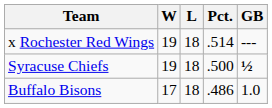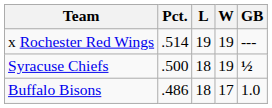 <table class="wikitable sortable">
 <tr>
 <th>Team</th>
+<th>Pct.</th>
+<th>L</th>
 <th>W</th>
-<th>L</th>
-<th>Pct.</th>
 <th>GB</th>
 </tr>
 <tr>
 <td>x <a href='#'>Rochester Red Wings</a></td>
+<td>.514</td>
 <td>19</td>
-<td>18</td>
-<td>.514</td>
+<td>19</td>
 <td>---</td>
 </tr>
 <tr>
 <td><a href='#'>Syracuse Chiefs</a></td>
+<td>.500</td>
+<td>18</td>
 <td>19</td>
-<td>18</td>
-<td>.500</td>
 <td><strong>½</strong></td>
 </tr>
 <tr>
 <td><a href='#'>Buffalo Bisons</a></td>
+<td>.486</td>
+<td>18</td>
 <td>17</td>
-<td>18</td>
-<td>.486</td>
 <td>1.0</td>
 </tr>
 </table>
